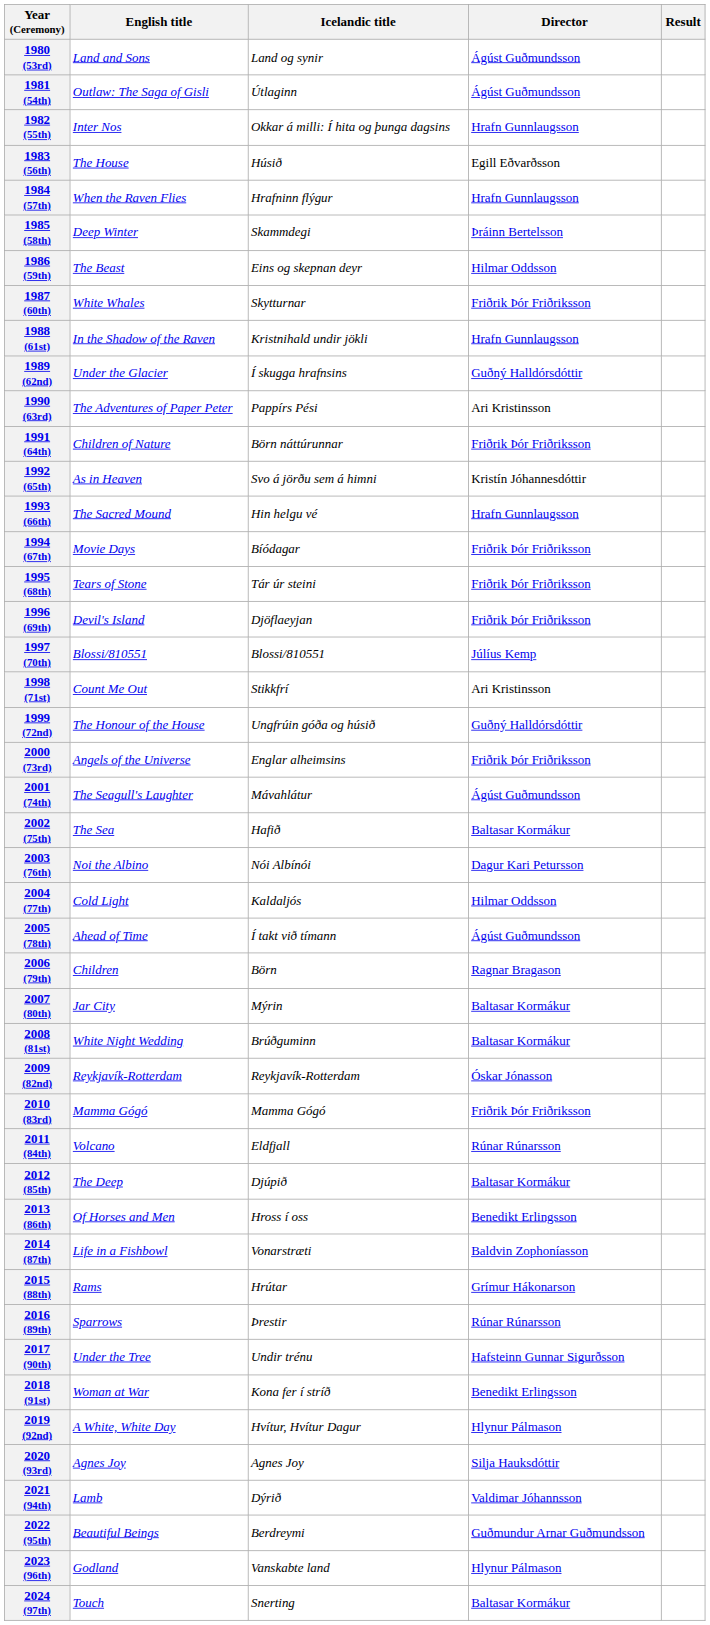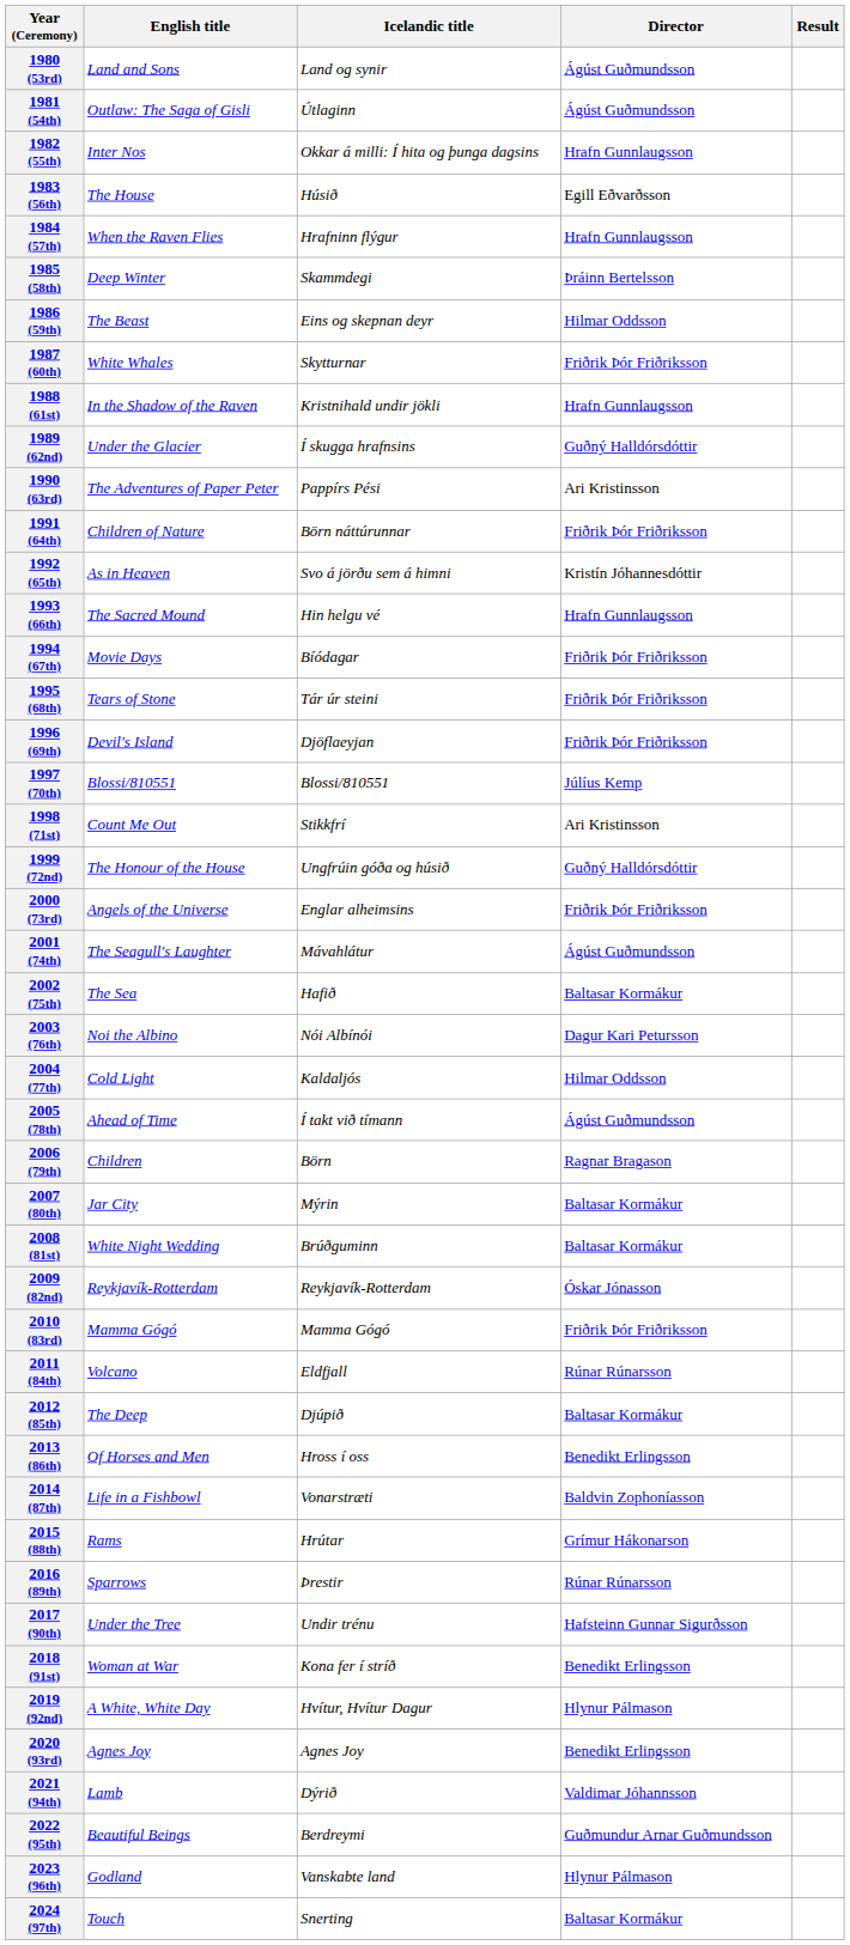 <table class="wikitable sortable" width="98%" style="background:#ffffff;">
 <tr>
 <th>Year<br><small>(Ceremony)</small></th>
 <th>English title</th>
 <th>Icelandic title</th>
 <th>Director</th>
 <th>Result</th>
 </tr>
 <tr>
 <th align="center"><a href='#'>1980</a><br><small><a href='#'>(53rd)</a></small></th>
 <td><em><a href='#'>Land and Sons</a></em></td>
 <td><em>Land og synir</em></td>
 <td><a href='#'>Ágúst Guðmundsson</a></td>
 <td></td>
 </tr>
 <tr>
 <th align="center"><a href='#'>1981</a><br><small><a href='#'>(54th)</a></small></th>
 <td><em><a href='#'>Outlaw: The Saga of Gisli</a></em></td>
 <td><em>Útlaginn</em></td>
 <td><a href='#'>Ágúst Guðmundsson</a></td>
 <td></td>
 </tr>
 <tr>
 <th align="center"><a href='#'>1982</a><br><small><a href='#'>(55th)</a></small></th>
 <td><em><a href='#'>Inter Nos</a></em></td>
 <td><em>Okkar á milli: Í hita og þunga dagsins</em></td>
 <td><a href='#'>Hrafn Gunnlaugsson</a></td>
 <td></td>
 </tr>
 <tr>
 <th align="center"><a href='#'>1983</a><br><small><a href='#'>(56th)</a></small></th>
 <td><em><a href='#'>The House</a></em></td>
 <td><em>Húsið</em></td>
 <td>Egill Eðvarðsson</td>
 <td></td>
 </tr>
 <tr>
 <th align="center"><a href='#'>1984</a><br><small><a href='#'>(57th)</a></small></th>
 <td><em><a href='#'>When the Raven Flies</a></em></td>
 <td><em>Hrafninn flýgur</em></td>
 <td><a href='#'>Hrafn Gunnlaugsson</a></td>
 <td></td>
 </tr>
 <tr>
 <th align="center"><a href='#'>1985</a><br><small><a href='#'>(58th)</a></small></th>
 <td><em><a href='#'>Deep Winter</a></em></td>
 <td><em>Skammdegi</em></td>
 <td><a href='#'>Þráinn Bertelsson</a></td>
 <td></td>
 </tr>
 <tr>
 <th align="center"><a href='#'>1986</a><br><small><a href='#'>(59th)</a></small></th>
 <td><em><a href='#'>The Beast</a></em></td>
 <td><em>Eins og skepnan deyr</em></td>
 <td><a href='#'>Hilmar Oddsson</a></td>
 <td></td>
 </tr>
 <tr>
 <th align="center"><a href='#'>1987</a><br><small><a href='#'>(60th)</a></small></th>
 <td><em><a href='#'>White Whales</a></em></td>
 <td><em>Skytturnar</em></td>
 <td><a href='#'>Friðrik Þór Friðriksson</a></td>
 <td></td>
 </tr>
 <tr>
 <th align="center"><a href='#'>1988</a><br><small><a href='#'>(61st)</a></small></th>
 <td><em><a href='#'>In the Shadow of the Raven</a></em></td>
 <td><em>Kristnihald undir jökli</em></td>
 <td><a href='#'>Hrafn Gunnlaugsson</a></td>
 <td></td>
 </tr>
 <tr>
 <th align="center"><a href='#'>1989</a><br><small><a href='#'>(62nd)</a></small></th>
 <td><em><a href='#'>Under the Glacier</a></em></td>
 <td><em>Í skugga hrafnsins</em></td>
 <td><a href='#'>Guðný Halldórsdóttir</a></td>
 <td></td>
 </tr>
 <tr>
 <th align="center"><a href='#'>1990</a><br><small><a href='#'>(63rd)</a></small></th>
 <td><em><a href='#'>The Adventures of Paper Peter</a></em></td>
 <td><em>Pappírs Pési</em></td>
 <td>Ari Kristinsson</td>
 <td></td>
 </tr>
 <tr>
 <th align="center"><a href='#'>1991</a><br><small><a href='#'>(64th)</a></small></th>
 <td><em><a href='#'>Children of Nature</a></em></td>
 <td><em>Börn náttúrunnar</em></td>
 <td><a href='#'>Friðrik Þór Friðriksson</a></td>
 <td></td>
 </tr>
 <tr>
 <th align="center"><a href='#'>1992</a><br><small><a href='#'>(65th)</a></small></th>
 <td><em><a href='#'>As in Heaven</a></em></td>
 <td><em>Svo á jörðu sem á himni</em></td>
 <td>Kristín Jóhannesdóttir</td>
 <td></td>
 </tr>
 <tr>
 <th align="center"><a href='#'>1993</a><br><small><a href='#'>(66th)</a></small></th>
 <td><em><a href='#'>The Sacred Mound</a></em></td>
 <td><em>Hin helgu vé</em></td>
 <td><a href='#'>Hrafn Gunnlaugsson</a></td>
 <td></td>
 </tr>
 <tr>
 <th align="center"><a href='#'>1994</a><br><small><a href='#'>(67th)</a></small></th>
 <td><em><a href='#'>Movie Days</a></em></td>
 <td><em>Bíódagar</em></td>
 <td><a href='#'>Friðrik Þór Friðriksson</a></td>
 <td></td>
 </tr>
 <tr>
 <th align="center"><a href='#'>1995</a><br><small><a href='#'>(68th)</a></small></th>
 <td><em><a href='#'>Tears of Stone</a></em></td>
 <td><em>Tár úr steini</em></td>
 <td><a href='#'>Friðrik Þór Friðriksson</a></td>
 <td></td>
 </tr>
 <tr>
 <th align="center"><a href='#'>1996</a><br><small><a href='#'>(69th)</a></small></th>
 <td><em><a href='#'>Devil's Island</a></em></td>
 <td><em>Djöflaeyjan</em></td>
 <td><a href='#'>Friðrik Þór Friðriksson</a></td>
 <td></td>
 </tr>
 <tr>
 <th align="center"><a href='#'>1997</a><br><small><a href='#'>(70th)</a></small></th>
 <td><em><a href='#'>Blossi/810551</a></em></td>
 <td><em>Blossi/810551</em></td>
 <td><a href='#'>Júlíus Kemp</a></td>
 <td></td>
 </tr>
 <tr>
 <th align="center"><a href='#'>1998</a><br><small><a href='#'>(71st)</a></small></th>
 <td><em><a href='#'>Count Me Out</a></em></td>
 <td><em>Stikkfrí</em></td>
 <td>Ari Kristinsson</td>
 <td></td>
 </tr>
 <tr>
 <th align="center"><a href='#'>1999</a><br><small><a href='#'>(72nd)</a></small></th>
 <td><em><a href='#'>The Honour of the House</a></em></td>
 <td><em>Ungfrúin góða og húsið</em></td>
 <td><a href='#'>Guðný Halldórsdóttir</a></td>
 <td></td>
 </tr>
 <tr>
 <th align="center"><a href='#'>2000</a><br><small><a href='#'>(73rd)</a></small></th>
 <td><em><a href='#'>Angels of the Universe</a></em></td>
 <td><em>Englar alheimsins</em></td>
 <td><a href='#'>Friðrik Þór Friðriksson</a></td>
 <td></td>
 </tr>
 <tr>
 <th align="center"><a href='#'>2001</a><br><small><a href='#'>(74th)</a></small></th>
 <td><em><a href='#'>The Seagull's Laughter</a></em></td>
 <td><em>Mávahlátur</em></td>
 <td><a href='#'>Ágúst Guðmundsson</a></td>
 <td></td>
 </tr>
 <tr>
 <th align="center"><a href='#'>2002</a><br><small><a href='#'>(75th)</a></small></th>
 <td><em><a href='#'>The Sea</a></em></td>
 <td><em>Hafið</em></td>
 <td><a href='#'>Baltasar Kormákur</a></td>
 <td></td>
 </tr>
 <tr>
 <th align="center"><a href='#'>2003</a><br><small><a href='#'>(76th)</a></small></th>
 <td><em><a href='#'>Noi the Albino</a></em></td>
 <td><em>Nói Albínói</em></td>
 <td><a href='#'>Dagur Kari Petursson</a></td>
 <td></td>
 </tr>
 <tr>
 <th align="center"><a href='#'>2004</a><br><small><a href='#'>(77th)</a></small></th>
 <td><em><a href='#'>Cold Light</a></em></td>
 <td><em>Kaldaljós</em></td>
 <td><a href='#'>Hilmar Oddsson</a></td>
 <td></td>
 </tr>
 <tr>
 <th align="center"><a href='#'>2005</a><br><small><a href='#'>(78th)</a></small></th>
 <td><em><a href='#'>Ahead of Time</a></em></td>
 <td><em>Í takt við tímann</em></td>
 <td><a href='#'>Ágúst Guðmundsson</a></td>
 <td></td>
 </tr>
 <tr>
 <th align="center"><a href='#'>2006</a><br><small><a href='#'>(79th)</a></small></th>
 <td><em><a href='#'>Children</a></em></td>
 <td><em>Börn</em></td>
 <td><a href='#'>Ragnar Bragason</a></td>
 <td></td>
 </tr>
 <tr>
 <th align="center"><a href='#'>2007</a><br><small><a href='#'>(80th)</a></small></th>
 <td><em><a href='#'>Jar City</a></em></td>
 <td><em>Mýrin</em></td>
 <td><a href='#'>Baltasar Kormákur</a></td>
 <td></td>
 </tr>
 <tr>
 <th align="center"><a href='#'>2008</a><br><small><a href='#'>(81st)</a></small></th>
 <td><em><a href='#'>White Night Wedding</a></em></td>
 <td><em>Brúðguminn</em></td>
 <td><a href='#'>Baltasar Kormákur</a></td>
 <td></td>
 </tr>
 <tr>
 <th align="center"><a href='#'>2009</a><br><small><a href='#'>(82nd)</a></small></th>
 <td><em><a href='#'>Reykjavík-Rotterdam</a></em></td>
 <td><em>Reykjavík-Rotterdam</em></td>
 <td><a href='#'>Óskar Jónasson</a></td>
 <td></td>
 </tr>
 <tr>
 <th align="center"><a href='#'>2010</a><br><small><a href='#'>(83rd)</a></small></th>
 <td><em><a href='#'>Mamma Gógó</a></em></td>
 <td><em>Mamma Gógó</em></td>
 <td><a href='#'>Friðrik Þór Friðriksson</a></td>
 <td></td>
 </tr>
 <tr>
 <th align="center"><a href='#'>2011</a><br><small><a href='#'>(84th)</a></small></th>
 <td><em><a href='#'>Volcano</a></em></td>
 <td><em>Eldfjall</em></td>
 <td><a href='#'>Rúnar Rúnarsson</a></td>
 <td></td>
 </tr>
 <tr>
 <th align="center"><a href='#'>2012</a><br><small><a href='#'>(85th)</a></small></th>
 <td><em><a href='#'>The Deep</a></em></td>
 <td><em>Djúpið</em></td>
 <td><a href='#'>Baltasar Kormákur</a></td>
 <td></td>
 </tr>
 <tr>
 <th align="center"><a href='#'>2013</a><br><small><a href='#'>(86th)</a></small></th>
 <td><em><a href='#'>Of Horses and Men</a></em></td>
 <td><em>Hross í oss</em></td>
 <td><a href='#'>Benedikt Erlingsson</a></td>
 <td></td>
 </tr>
 <tr>
 <th align="center"><a href='#'>2014</a><br><small><a href='#'>(87th)</a></small></th>
 <td><em><a href='#'>Life in a Fishbowl</a></em></td>
 <td><em>Vonarstræti</em></td>
 <td><a href='#'>Baldvin Zophoníasson</a></td>
 <td></td>
 </tr>
 <tr>
 <th align="center"><a href='#'>2015</a><br><small><a href='#'>(88th)</a></small></th>
 <td><em><a href='#'>Rams</a></em></td>
 <td><em>Hrútar</em></td>
 <td><a href='#'>Grímur Hákonarson</a></td>
 <td></td>
 </tr>
 <tr>
 <th align="center"><a href='#'>2016</a><br><small><a href='#'>(89th)</a></small></th>
 <td><em><a href='#'>Sparrows</a></em></td>
 <td><em>Þrestir</em></td>
 <td><a href='#'>Rúnar Rúnarsson</a></td>
 <td></td>
 </tr>
 <tr>
 <th align="center"><a href='#'>2017</a><br><small><a href='#'>(90th)</a></small></th>
 <td><em><a href='#'>Under the Tree</a></em></td>
 <td><em>Undir trénu</em></td>
 <td><a href='#'>Hafsteinn Gunnar Sigurðsson</a></td>
 <td></td>
 </tr>
 <tr>
 <th align="center"><a href='#'>2018</a><br><small><a href='#'>(91st)</a></small></th>
 <td><em><a href='#'>Woman at War</a></em></td>
 <td><em>Kona fer í stríð</em></td>
 <td><a href='#'>Benedikt Erlingsson</a></td>
 <td></td>
 </tr>
 <tr>
 <th align="center"><a href='#'>2019</a><br><small><a href='#'>(92nd)</a></small></th>
 <td><em><a href='#'>A White, White Day</a></em></td>
 <td><em>Hvítur, Hvítur Dagur</em></td>
 <td><a href='#'>Hlynur Pálmason</a></td>
 <td></td>
 </tr>
 <tr>
 <th align="center"><a href='#'>2020</a><br><small><a href='#'>(93rd)</a></small></th>
 <td><em><a href='#'>Agnes Joy</a></em></td>
 <td><em>Agnes Joy</em></td>
-<td><a href='#'>Silja Hauksdóttir</a></td>
+<td><a href='#'>Benedikt Erlingsson</a></td>
 <td></td>
 </tr>
 <tr>
 <th align="center"><a href='#'>2021</a><br><small><a href='#'>(94th)</a></small></th>
 <td><em><a href='#'>Lamb</a></em></td>
 <td><em>Dýrið</em></td>
 <td><a href='#'>Valdimar Jóhannsson</a></td>
 <td></td>
 </tr>
 <tr>
 <th align="center"><a href='#'>2022</a><br><small><a href='#'>(95th)</a></small></th>
 <td><em><a href='#'>Beautiful Beings</a></em></td>
 <td><em>Berdreymi</em></td>
 <td><a href='#'>Guðmundur Arnar Guðmundsson</a></td>
 <td></td>
 </tr>
 <tr>
 <th align="center"><a href='#'>2023</a><br><small><a href='#'>(96th)</a></small></th>
 <td><em><a href='#'>Godland</a></em></td>
 <td><em>Vanskabte land</em></td>
 <td><a href='#'>Hlynur Pálmason</a></td>
 <td></td>
 </tr>
 <tr>
 <th><a href='#'>2024</a><br><small><a href='#'>(97th)</a></small></th>
 <td><em><a href='#'>Touch</a></em></td>
 <td><em>Snerting</em></td>
 <td><a href='#'>Baltasar Kormákur</a></td>
 <td></td>
 </tr>
 </table>
